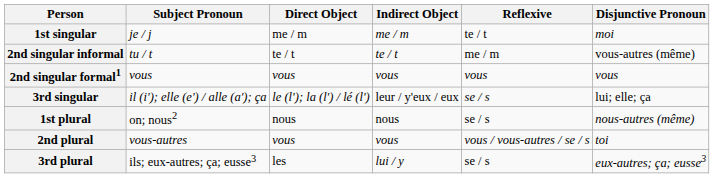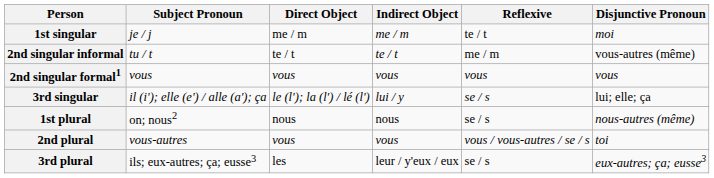 <table class="wikitable">
 <tr>
 <th scope="col">Person</th>
 <th scope="col">Subject Pronoun</th>
 <th scope="col">Direct Object</th>
 <th scope="col">Indirect Object</th>
 <th scope="col">Reflexive</th>
 <th scope="col">Disjunctive Pronoun</th>
 </tr>
 <tr>
 <th scope="row">1st singular</th>
 <td><em>je / j<strong></td>
 <td></em>me / m</strong></td>
 <td><em>me / m<strong></td>
 <td></em>te / t</strong></td>
 <td><em>moi</em></td>
 </tr>
 <tr>
 <th scope="row">2nd singular informal</th>
 <td><em>tu / t<strong></td>
 <td></em>te / t</strong></td>
 <td><em>te / t<strong></td>
 <td></em>me / m</strong></td>
 <td></em>vous-autres (même)<em></td>
 </tr>
 <tr>
 <th scope="row">2nd singular formal<sup>1</sup></th>
 <td><em>vous</em></td>
 <td><em>vous</em></td>
 <td><em>vous</em></td>
 <td><em>vous</em></td>
 <td><em>vous</em></td>
 </tr>
 <tr>
 <th scope="row">3rd singular</th>
 <td><em>il (i'); elle (e') / alle (a'); ça</em></td>
 <td><em>le (l'); la (l') / lé (l')</em></td>
-<td></em>leur / y'eux / eux<em></td>
+<td><em>lui / y</em></td>
 <td><em>se / s<strong></td>
 <td></em>lui; elle; ça<em></td>
 </tr>
 <tr>
 <th scope="row">1st plural</th>
 <td></em>on; nous<sup>2</sup><em></td>
 <td></em>nous<em></td>
 <td></em>nous<em></td>
 <td></em>se / s</strong></td>
 <td><em>nous-autres (même)</em></td>
 </tr>
 <tr>
 <th scope="row">2nd plural</th>
 <td><em>vous-autres</em></td>
 <td><em>vous</em></td>
 <td><em>vous</em></td>
 <td><em>vous / vous-autres / se / s<strong></td>
 <td><em>toi</em></td>
 </tr>
 <tr>
 <th scope="row">3rd plural</th>
 <td></em>ils; eux-autres; ça; eusse<sup>3</sup><em></td>
 <td></em>les<em></td>
-<td><em>lui / y</em></td>
+<td></em>leur / y'eux / eux<em></td>
 <td></em>se / s</strong></td>
 <td><em>eux-autres; ça; eusse<sup>3</sup></em></td>
 </tr>
 </table>
